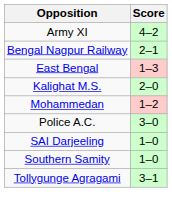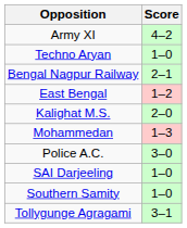 <table class="wikitable" style="text-align:center">
 <tr>
 <th>Opposition</th>
 <th>Score</th>
 </tr>
 <tr>
 <td>Army XI</td>
 <td style="background-color:#ccffcc;">4–2</td>
 </tr>
 <tr>
+<td><a href='#'>Techno Aryan</a></td>
+<td style="background-color:#ccffcc;">1–0</td>
+</tr>
+<tr>
 <td><a href='#'>Bengal Nagpur Railway</a></td>
 <td style="background-color:#ccffcc;">2–1</td>
 </tr>
 <tr>
 <td><a href='#'>East Bengal</a></td>
-<td style="background-color:#ffcccc;">1–3</td>
+<td style="background-color:#ffcccc;">1–2</td>
 </tr>
 <tr>
 <td><a href='#'>Kalighat M.S.</a></td>
 <td style="background-color:#ccffcc;">2–0</td>
 </tr>
 <tr>
 <td><a href='#'>Mohammedan</a></td>
-<td style="background-color:#ffcccc;">1–2</td>
+<td style="background-color:#ffcccc;">1–3</td>
 </tr>
 <tr>
 <td>Police A.C.</td>
 <td style="background-color:#ccffcc;">3–0</td>
 </tr>
 <tr>
 <td><a href='#'>SAI Darjeeling</a></td>
 <td style="background-color:#ccffcc;">1–0</td>
 </tr>
 <tr>
 <td><a href='#'>Southern Samity</a></td>
 <td style="background-color:#ccffcc;">1–0</td>
 </tr>
 <tr>
 <td><a href='#'>Tollygunge Agragami</a></td>
 <td style="background-color:#ccffcc;">3–1</td>
 </tr>
 </table>
